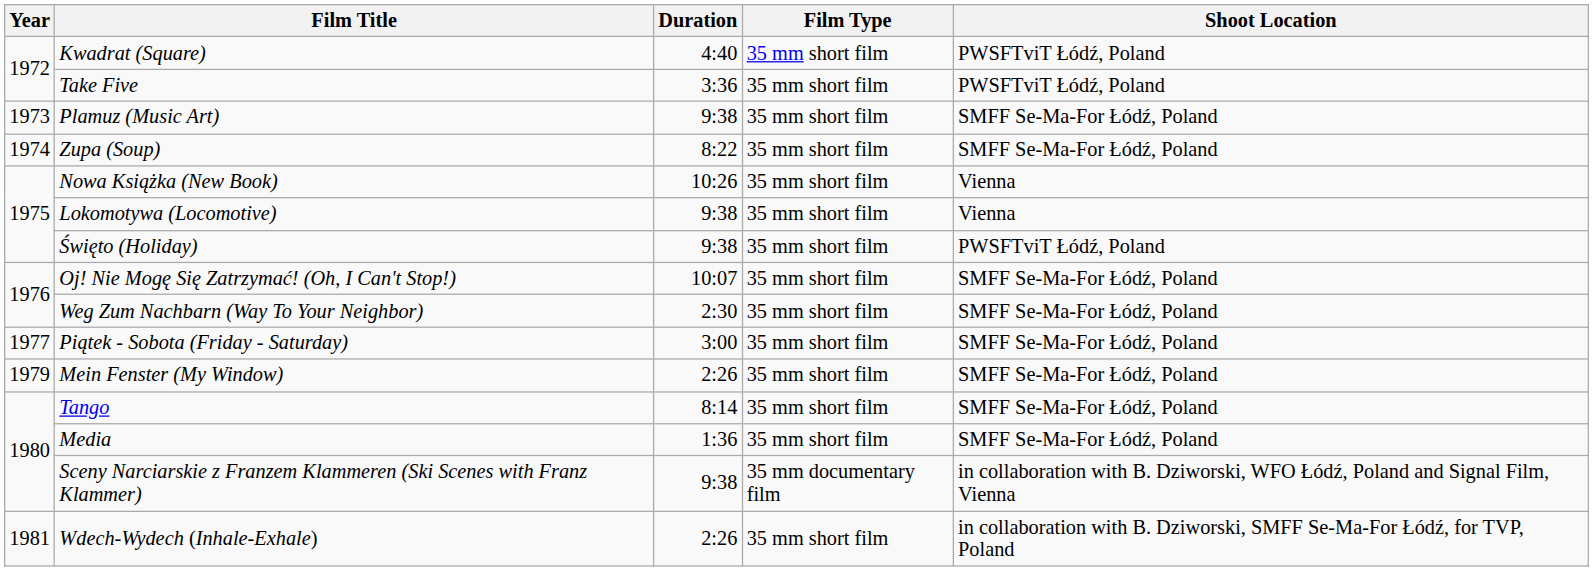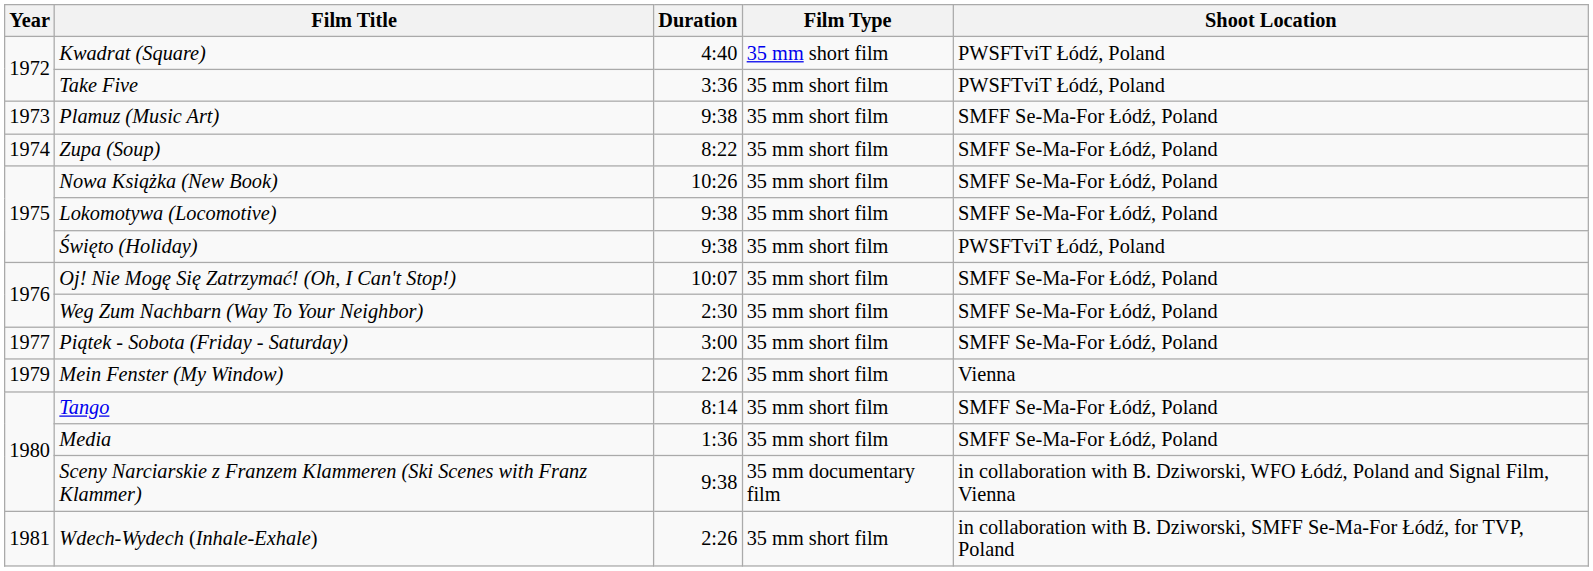 <table class="wikitable">
 <tr>
 <th>Year</th>
 <th>Film Title</th>
 <th>Duration</th>
 <th>Film Type</th>
 <th>Shoot Location</th>
 </tr>
 <tr>
 <td rowspan="2">1972</td>
 <td><em>Kwadrat (Square)</em></td>
 <td align="right">4:40</td>
 <td><a href='#'>35 mm</a> short film</td>
 <td>PWSFTviT Łódź, Poland</td>
 </tr>
 <tr>
 <td><em>Take Five</em></td>
 <td align="right">3:36</td>
 <td>35 mm short film</td>
 <td>PWSFTviT Łódź, Poland</td>
 </tr>
 <tr>
 <td>1973</td>
 <td><em>Plamuz (Music Art)</em></td>
 <td align="right">9:38</td>
 <td>35 mm short film</td>
 <td>SMFF Se-Ma-For Łódź, Poland</td>
 </tr>
 <tr>
 <td>1974</td>
 <td><em>Zupa (Soup)</em></td>
 <td align="right">8:22</td>
 <td>35 mm short film</td>
 <td>SMFF Se-Ma-For Łódź, Poland</td>
 </tr>
 <tr>
 <td rowspan="3">1975</td>
 <td><em>Nowa Książka (New Book)</em></td>
 <td align="right">10:26</td>
 <td>35 mm short film</td>
-<td>Vienna</td>
+<td>SMFF Se-Ma-For Łódź, Poland</td>
 </tr>
 <tr>
 <td><em>Lokomotywa (Locomotive)</em></td>
 <td align="right">9:38</td>
 <td>35 mm short film</td>
-<td>Vienna</td>
+<td>SMFF Se-Ma-For Łódź, Poland</td>
 </tr>
 <tr>
 <td><em>Święto (Holiday)</em></td>
 <td align="right">9:38</td>
 <td>35 mm short film</td>
 <td>PWSFTviT Łódź, Poland</td>
 </tr>
 <tr>
 <td rowspan="2">1976</td>
 <td><em>Oj! Nie Mogę Się Zatrzymać! (Oh, I Can't Stop!)</em></td>
 <td align="right">10:07</td>
 <td>35 mm short film</td>
 <td>SMFF Se-Ma-For Łódź, Poland</td>
 </tr>
 <tr>
 <td><em>Weg Zum Nachbarn (Way To Your Neighbor)</em></td>
 <td align="right">2:30</td>
 <td>35 mm short film</td>
 <td>SMFF Se-Ma-For Łódź, Poland</td>
 </tr>
 <tr>
 <td>1977</td>
 <td><em>Piątek - Sobota (Friday - Saturday)</em></td>
 <td align="right">3:00</td>
 <td>35 mm short film</td>
 <td>SMFF Se-Ma-For Łódź, Poland</td>
 </tr>
 <tr>
 <td>1979</td>
 <td><em>Mein Fenster (My Window)</em></td>
 <td align="right">2:26</td>
 <td>35 mm short film</td>
-<td>SMFF Se-Ma-For Łódź, Poland</td>
+<td>Vienna</td>
 </tr>
 <tr>
 <td rowspan="3">1980</td>
 <td><a href='#'><em>Tango</em></a></td>
 <td align="right">8:14</td>
 <td>35 mm short film</td>
 <td>SMFF Se-Ma-For Łódź, Poland</td>
 </tr>
 <tr>
 <td><em>Media</em></td>
 <td align="right">1:36</td>
 <td>35 mm short film</td>
 <td>SMFF Se-Ma-For Łódź, Poland</td>
 </tr>
 <tr>
 <td><em>Sceny Narciarskie z Franzem Klammeren (Ski Scenes with Franz Klammer)</em></td>
 <td align="right">9:38</td>
 <td>35 mm documentary film</td>
 <td>in collaboration with B. Dziworski, WFO Łódź, Poland and Signal Film, Vienna</td>
 </tr>
 <tr>
 <td>1981</td>
 <td><em>Wdech-Wydech</em> (<em>Inhale-Exhale</em>)</td>
 <td align="right">2:26</td>
 <td>35 mm short film</td>
 <td>in collaboration with B. Dziworski, SMFF Se-Ma-For Łódź, for TVP, Poland</td>
 </tr>
 </table>
